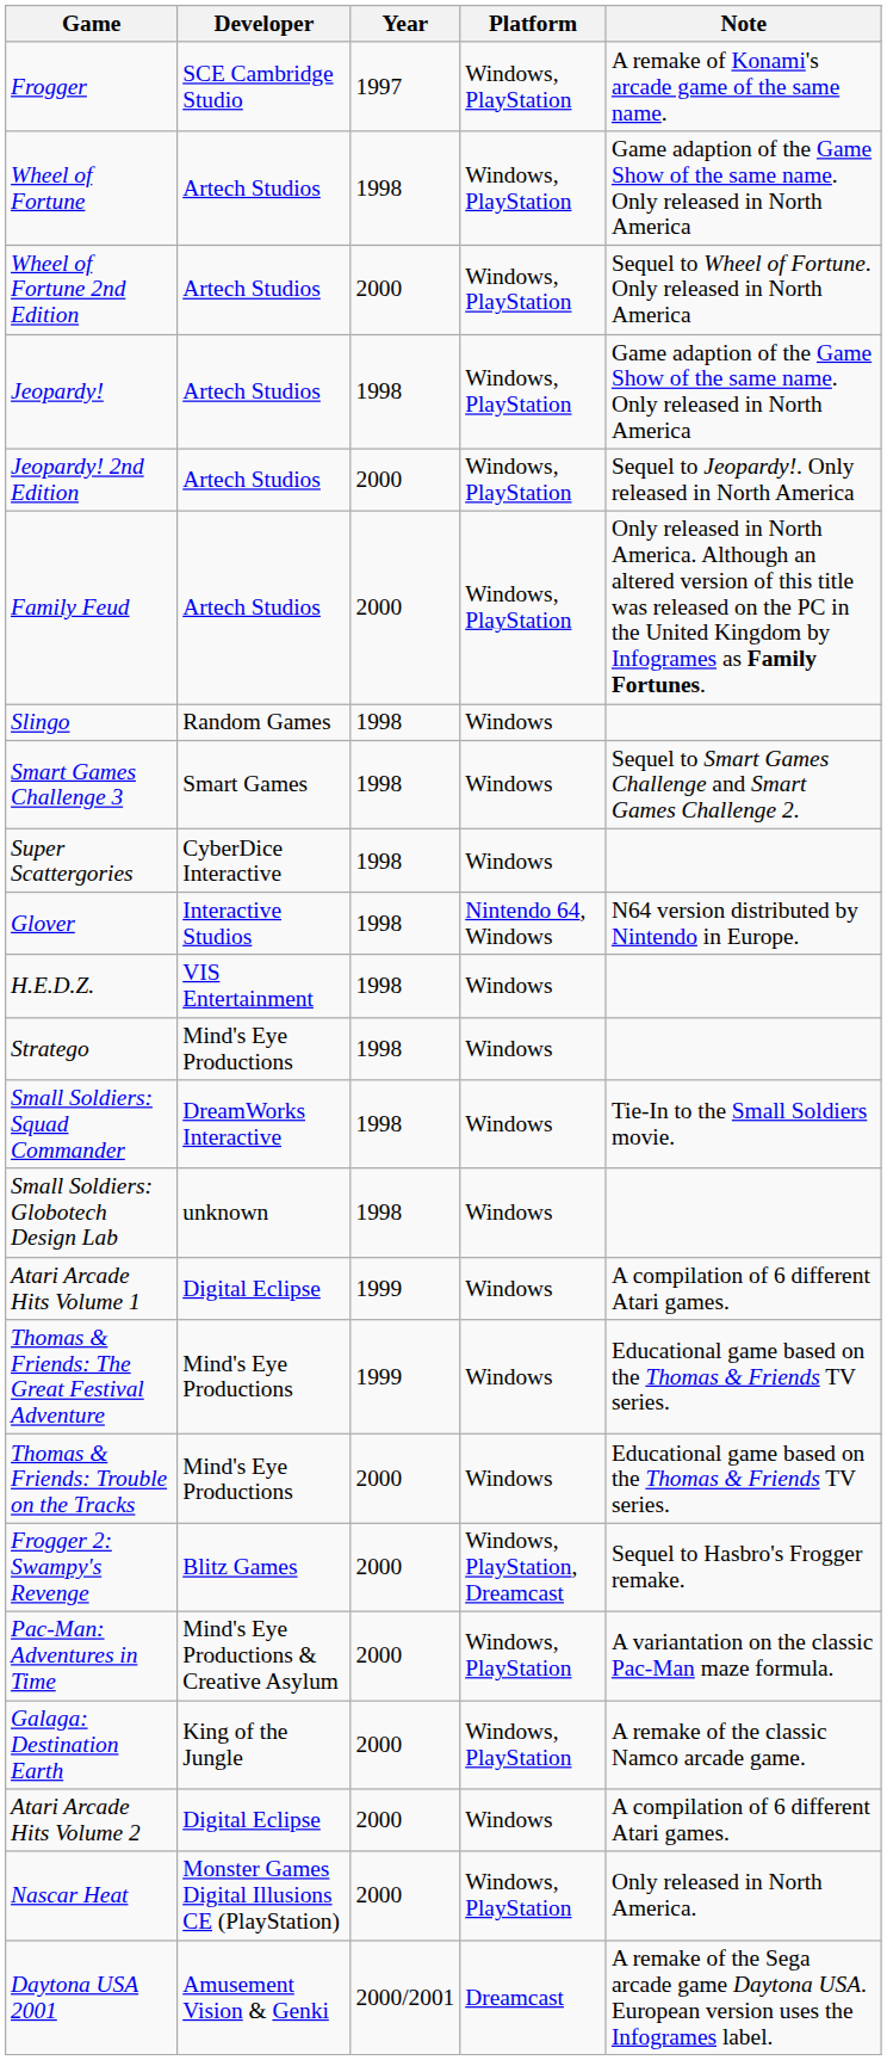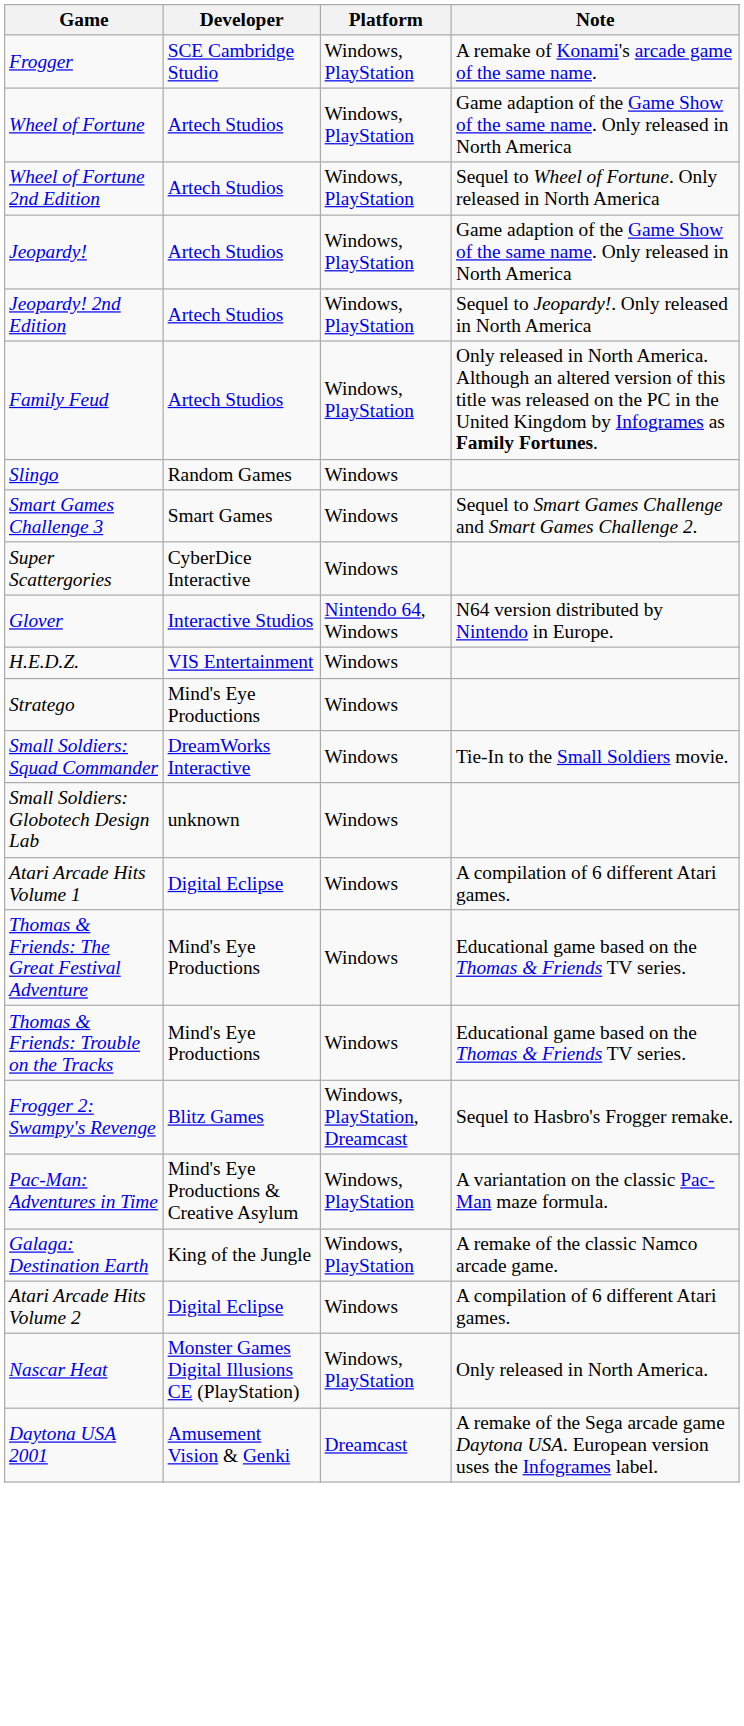 <table class="wikitable sortable">
 <tr>
 <th>Game</th>
 <th>Developer</th>
-<th>Year</th>
 <th>Platform</th>
 <th>Note</th>
 </tr>
 <tr>
 <td><em><a href='#'>Frogger</a></em></td>
 <td><a href='#'>SCE Cambridge Studio</a></td>
-<td>1997</td>
 <td>Windows, <a href='#'>PlayStation</a></td>
 <td>A remake of <a href='#'>Konami</a>'s <a href='#'>arcade game of the same name</a>.</td>
 </tr>
 <tr>
 <td><em><a href='#'>Wheel of Fortune</a></em></td>
 <td><a href='#'>Artech Studios</a></td>
-<td>1998</td>
 <td>Windows, <a href='#'>PlayStation</a></td>
 <td>Game adaption of the <a href='#'>Game Show of the same name</a>. Only released in North America</td>
 </tr>
 <tr>
 <td><em><a href='#'>Wheel of Fortune 2nd Edition</a></em></td>
 <td><a href='#'>Artech Studios</a></td>
-<td>2000</td>
 <td>Windows, <a href='#'>PlayStation</a></td>
 <td>Sequel to <em>Wheel of Fortune</em>. Only released in North America</td>
 </tr>
 <tr>
 <td><em><a href='#'>Jeopardy!</a></em></td>
 <td><a href='#'>Artech Studios</a></td>
-<td>1998</td>
 <td>Windows, <a href='#'>PlayStation</a></td>
 <td>Game adaption of the <a href='#'>Game Show of the same name</a>. Only released in North America</td>
 </tr>
 <tr>
 <td><em><a href='#'>Jeopardy! 2nd Edition</a></em></td>
 <td><a href='#'>Artech Studios</a></td>
-<td>2000</td>
 <td>Windows, <a href='#'>PlayStation</a></td>
 <td>Sequel to <em>Jeopardy!</em>. Only released in North America</td>
 </tr>
 <tr>
 <td><em><a href='#'>Family Feud</a></em></td>
 <td><a href='#'>Artech Studios</a></td>
-<td>2000</td>
 <td>Windows, <a href='#'>PlayStation</a></td>
 <td>Only released in North America. Although an altered version of this title was released on the PC in the United Kingdom by <a href='#'>Infogrames</a> as <strong>Family Fortunes</strong>.</td>
 </tr>
 <tr>
 <td><em><a href='#'>Slingo</a></em></td>
 <td>Random Games</td>
-<td>1998</td>
 <td>Windows</td>
 <td></td>
 </tr>
 <tr>
 <td><em><a href='#'>Smart Games Challenge 3</a></em></td>
 <td>Smart Games</td>
-<td>1998</td>
 <td>Windows</td>
 <td>Sequel to <em>Smart Games Challenge</em> and <em>Smart Games Challenge 2</em>.</td>
 </tr>
 <tr>
 <td><em>Super Scattergories</em></td>
 <td>CyberDice Interactive</td>
-<td>1998</td>
 <td>Windows</td>
 <td></td>
 </tr>
 <tr>
 <td><em><a href='#'>Glover</a></em></td>
 <td><a href='#'>Interactive Studios</a></td>
-<td>1998</td>
 <td><a href='#'>Nintendo 64</a>, Windows</td>
 <td>N64 version distributed by <a href='#'>Nintendo</a> in Europe.</td>
 </tr>
 <tr>
 <td><em>H.E.D.Z.</em></td>
 <td><a href='#'>VIS Entertainment</a></td>
-<td>1998</td>
 <td>Windows</td>
 <td></td>
 </tr>
 <tr>
 <td><em>Stratego</em></td>
 <td>Mind's Eye Productions</td>
-<td>1998</td>
 <td>Windows</td>
 <td></td>
 </tr>
 <tr>
 <td><em><a href='#'>Small Soldiers: Squad Commander</a></em></td>
 <td><a href='#'>DreamWorks Interactive</a></td>
-<td>1998</td>
 <td>Windows</td>
 <td>Tie-In to the <a href='#'>Small Soldiers</a> movie.</td>
 </tr>
 <tr>
 <td><em>Small Soldiers: Globotech Design Lab</em></td>
 <td>unknown</td>
-<td>1998</td>
 <td>Windows</td>
 <td></td>
 </tr>
 <tr>
 <td><em>Atari Arcade Hits Volume 1</em></td>
 <td><a href='#'>Digital Eclipse</a></td>
-<td>1999</td>
 <td>Windows</td>
 <td>A compilation of 6 different Atari games.</td>
 </tr>
 <tr>
 <td><em><a href='#'>Thomas & Friends: The Great Festival Adventure</a></em></td>
 <td>Mind's Eye Productions</td>
-<td>1999</td>
 <td>Windows</td>
 <td>Educational game based on the <em><a href='#'>Thomas & Friends</a></em> TV series.</td>
 </tr>
 <tr>
 <td><em><a href='#'>Thomas & Friends: Trouble on the Tracks</a></em></td>
 <td>Mind's Eye Productions</td>
-<td>2000</td>
 <td>Windows</td>
 <td>Educational game based on the <em><a href='#'>Thomas & Friends</a></em> TV series.</td>
 </tr>
 <tr>
 <td><em><a href='#'>Frogger 2: Swampy's Revenge</a></em></td>
 <td><a href='#'>Blitz Games</a></td>
-<td>2000</td>
 <td>Windows, <a href='#'>PlayStation</a>, <a href='#'>Dreamcast</a></td>
 <td>Sequel to Hasbro's Frogger remake.</td>
 </tr>
 <tr>
 <td><em><a href='#'>Pac-Man: Adventures in Time</a></em></td>
 <td>Mind's Eye Productions & Creative Asylum</td>
-<td>2000</td>
 <td>Windows, <a href='#'>PlayStation</a></td>
 <td>A variantation on the classic <a href='#'>Pac-Man</a> maze formula.</td>
 </tr>
 <tr>
 <td><em><a href='#'>Galaga: Destination Earth</a></em></td>
 <td>King of the Jungle</td>
-<td>2000</td>
 <td>Windows, <a href='#'>PlayStation</a></td>
 <td>A remake of the classic Namco arcade game.</td>
 </tr>
 <tr>
 <td><em>Atari Arcade Hits Volume 2</em></td>
 <td><a href='#'>Digital Eclipse</a></td>
-<td>2000</td>
 <td>Windows</td>
 <td>A compilation of 6 different Atari games.</td>
 </tr>
 <tr>
 <td><em><a href='#'>Nascar Heat</a></em></td>
 <td><a href='#'>Monster Games</a><br><a href='#'>Digital Illusions CE</a> (PlayStation)</td>
-<td>2000</td>
 <td>Windows, <a href='#'>PlayStation</a></td>
 <td>Only released in North America.</td>
 </tr>
 <tr>
 <td><em><a href='#'>Daytona USA 2001</a></em></td>
 <td><a href='#'>Amusement Vision</a> & <a href='#'>Genki</a></td>
-<td>2000/2001</td>
 <td><a href='#'>Dreamcast</a></td>
 <td>A remake of the Sega arcade game <em>Daytona USA</em>. European version uses the <a href='#'>Infogrames</a> label.</td>
 </tr>
 </table>
